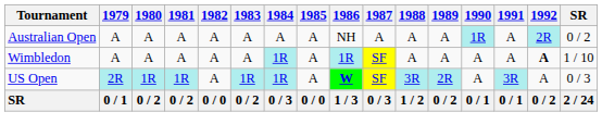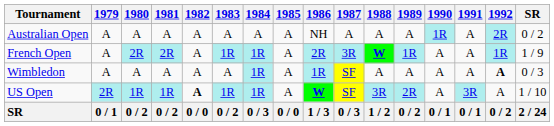 <table class=wikitable style=text-align:center>
 <tr>
 <th>Tournament</th>
 <th><a href='#'>1979</a></th>
 <th><a href='#'>1980</a></th>
 <th><a href='#'>1981</a></th>
 <th><a href='#'>1982</a></th>
 <th><a href='#'>1983</a></th>
 <th><a href='#'>1984</a></th>
 <th><a href='#'>1985</a></th>
 <th><a href='#'>1986</a></th>
 <th><a href='#'>1987</a></th>
 <th><a href='#'>1988</a></th>
 <th><a href='#'>1989</a></th>
 <th><a href='#'>1990</a></th>
 <th><a href='#'>1991</a></th>
 <th><a href='#'>1992</a></th>
 <th>SR</th>
 </tr>
 <tr>
 <td align=left><a href='#'>Australian Open</a></td>
 <td>A</td>
 <td>A</td>
 <td>A</td>
 <td>A</td>
 <td>A</td>
 <td>A</td>
 <td>A</td>
 <td>NH</td>
 <td>A</td>
 <td>A</td>
 <td>A</td>
 <td bgcolor=afeeee><a href='#'>1R</a></td>
 <td>A</td>
 <td bgcolor=afeeee><a href='#'>2R</a></td>
 <td>0 / 2</td>
 </tr>
 <tr>
+<td align=left><a href='#'>French Open</a></td>
+<td>A</td>
+<td bgcolor=afeeee><a href='#'>2R</a></td>
+<td bgcolor=afeeee><a href='#'>2R</a></td>
+<td>A</td>
+<td bgcolor=afeeee><a href='#'>1R</a></td>
+<td bgcolor=afeeee><a href='#'>1R</a></td>
+<td>A</td>
+<td bgcolor=afeeee><a href='#'>2R</a></td>
+<td bgcolor=afeeee><a href='#'>3R</a></td>
+<td bgcolor=lime><a href='#'><strong>W</strong></a></td>
+<td bgcolor=afeeee><a href='#'>1R</a></td>
+<td>A</td>
+<td>A</td>
+<td bgcolor=afeeee><a href='#'>1R</a></td>
+<td>1 / 9</td>
+</tr>
+<tr>
 <td align=left><a href='#'>Wimbledon</a></td>
 <td>A</td>
 <td>A</td>
 <td>A</td>
 <td>A</td>
 <td>A</td>
 <td bgcolor=afeeee><a href='#'>1R</a></td>
 <td>A</td>
 <td bgcolor=afeeee><a href='#'>1R</a></td>
 <td bgcolor=yellow><a href='#'>SF</a></td>
 <td>A</td>
 <td>A</td>
 <td>A</td>
 <td>A</td>
 <td><strong>A</strong></td>
-<td>1 / 10</td>
+<td>0 / 3</td>
 </tr>
 <tr>
 <td align=left><a href='#'>US Open</a></td>
 <td bgcolor=afeeee><a href='#'>2R</a></td>
 <td bgcolor=afeeee><a href='#'>1R</a></td>
 <td bgcolor=afeeee><a href='#'>1R</a></td>
-<td>A</td>
+<td><strong>A</strong></td>
 <td bgcolor=afeeee><a href='#'>1R</a></td>
 <td bgcolor=afeeee><a href='#'>1R</a></td>
 <td>A</td>
 <td bgcolor=lime><a href='#'><strong>W</strong></a></td>
 <td bgcolor=yellow><a href='#'>SF</a></td>
 <td bgcolor=afeeee><a href='#'>3R</a></td>
 <td bgcolor=afeeee><a href='#'>2R</a></td>
 <td>A</td>
 <td bgcolor=afeeee><a href='#'>3R</a></td>
 <td>A</td>
-<td>0 / 3</td>
+<td>1 / 10</td>
 </tr>
 <tr>
 <th style=text-align:left>SR</th>
 <th>0 / 1</th>
 <th>0 / 2</th>
 <th>0 / 2</th>
 <th>0 / 0</th>
 <th>0 / 2</th>
 <th>0 / 3</th>
 <th>0 / 0</th>
 <th>1 / 3</th>
 <th>0 / 3</th>
 <th>1 / 2</th>
 <th>0 / 2</th>
 <th>0 / 1</th>
 <th>0 / 1</th>
 <th>0 / 2</th>
 <th>2 / 24</th>
 </tr>
 </table>
